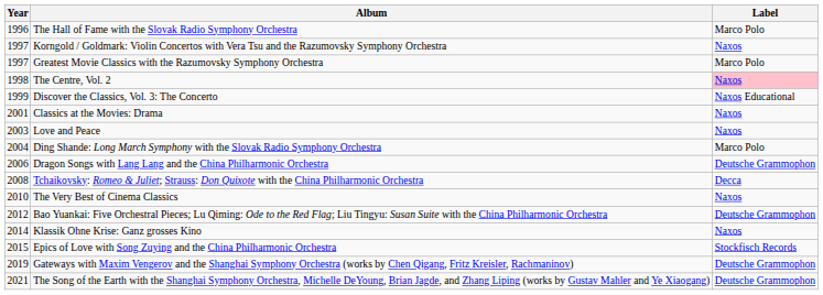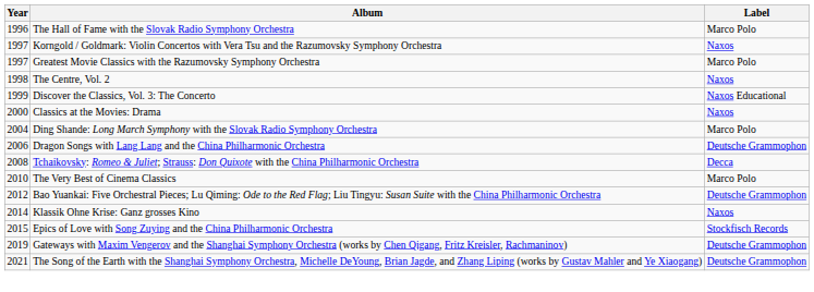 <table class="sortable wikitable">
 <tr>
 <th>Year</th>
 <th>Album</th>
 <th>Label</th>
 </tr>
 <tr>
 <td>1996</td>
 <td>The Hall of Fame with the <a href='#'>Slovak Radio Symphony Orchestra</a></td>
 <td>Marco Polo</td>
 </tr>
 <tr>
 <td>1997</td>
 <td>Korngold / Goldmark: Violin Concertos with Vera Tsu and the Razumovsky Symphony Orchestra</td>
 <td><a href='#'>Naxos</a></td>
 </tr>
 <tr>
 <td>1997</td>
 <td>Greatest Movie Classics with the Razumovsky Symphony Orchestra</td>
 <td>Marco Polo</td>
 </tr>
 <tr>
 <td>1998</td>
 <td>The Centre, Vol. 2</td>
-<td style="background: pink;"><a href='#'>Naxos</a></td>
+<td><a href='#'>Naxos</a></td>
 </tr>
 <tr>
 <td>1999</td>
 <td>Discover the Classics, Vol. 3: The Concerto</td>
 <td><a href='#'>Naxos</a> Educational</td>
 </tr>
 <tr>
-<td>2001</td>
+<td>2000</td>
 <td>Classics at the Movies: Drama</td>
-<td><a href='#'>Naxos</a></td>
-</tr>
-<tr>
-<td>2003</td>
-<td>Love and Peace</td>
 <td><a href='#'>Naxos</a></td>
 </tr>
 <tr>
 <td>2004</td>
 <td>Ding Shande: <em>Long March Symphony</em> with the <a href='#'>Slovak Radio Symphony Orchestra</a></td>
 <td>Marco Polo</td>
 </tr>
 <tr>
 <td>2006</td>
 <td>Dragon Songs with <a href='#'>Lang Lang</a> and the <a href='#'>China Philharmonic Orchestra</a></td>
 <td><a href='#'>Deutsche Grammophon</a></td>
 </tr>
 <tr>
 <td>2008</td>
 <td><a href='#'>Tchaikovsky</a>: <em><a href='#'>Romeo & Juliet</a></em>; <a href='#'>Strauss</a>: <em><a href='#'>Don Quixote</a></em> with the <a href='#'>China Philharmonic Orchestra</a></td>
 <td><a href='#'>Decca</a></td>
 </tr>
 <tr>
 <td>2010</td>
 <td>The Very Best of Cinema Classics</td>
-<td><a href='#'>Naxos</a></td>
+<td>Marco Polo</td>
 </tr>
 <tr>
 <td>2012</td>
 <td>Bao Yuankai: Five Orchestral Pieces; Lu Qiming: <em>Ode to the Red Flag</em>; Liu Tingyu: <em>Susan Suite</em> with the <a href='#'>China Philharmonic Orchestra</a></td>
 <td><a href='#'>Deutsche Grammophon</a></td>
 </tr>
 <tr>
 <td>2014</td>
 <td>Klassik Ohne Krise: Ganz grosses Kino</td>
 <td><a href='#'>Naxos</a></td>
 </tr>
 <tr>
 <td>2015</td>
 <td>Epics of Love with <a href='#'>Song Zuying</a> and the <a href='#'>China Philharmonic Orchestra</a></td>
 <td><a href='#'>Stockfisch Records</a></td>
 </tr>
 <tr>
 <td>2019</td>
 <td>Gateways with <a href='#'>Maxim Vengerov</a> and the <a href='#'>Shanghai Symphony Orchestra</a> (works by <a href='#'>Chen Qigang</a>, <a href='#'>Fritz Kreisler</a>, <a href='#'>Rachmaninov</a>)</td>
 <td><a href='#'>Deutsche Grammophon</a></td>
 </tr>
 <tr>
 <td>2021</td>
 <td>The Song of the Earth with the <a href='#'>Shanghai Symphony Orchestra</a>, <a href='#'>Michelle DeYoung</a>, <a href='#'>Brian Jagde</a>, and <a href='#'>Zhang Liping</a> (works by <a href='#'>Gustav Mahler</a> and <a href='#'>Ye Xiaogang</a>)</td>
 <td><a href='#'>Deutsche Grammophon</a></td>
 </tr>
 </table>
